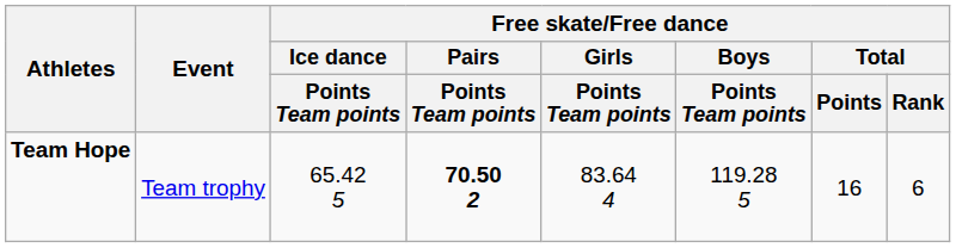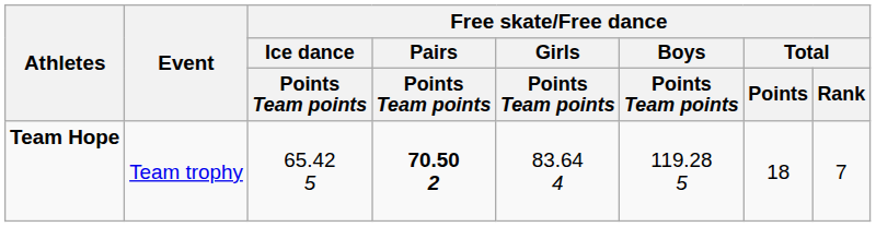 <table class="wikitable" style="font-size:90%">
 <tr>
 <th rowspan=3>Athletes</th>
 <th rowspan=3>Event</th>
 <th colspan=6>Free skate/Free dance</th>
 </tr>
 <tr style="font-size:95%">
 <th>Ice dance</th>
 <th>Pairs</th>
 <th>Girls</th>
 <th>Boys</th>
 <th colspan=2>Total</th>
 </tr>
 <tr style="font-size:95%">
 <th>Points<br><em>Team points</em></th>
 <th>Points<br><em>Team points</em></th>
 <th>Points<br><em>Team points</em></th>
 <th>Points<br><em>Team points</em></th>
 <th>Points</th>
 <th>Rank</th>
 </tr>
 <tr align=center>
 <td align=left><strong>Team Hope</strong><br><br><br><br></td>
 <td align=left><a href='#'>Team trophy</a></td>
 <td>65.42<br><em>5</em></td>
 <td><strong>70.50<br><em>2</em></strong></td>
 <td>83.64<br><em>4</em></td>
 <td>119.28<br><em>5</em></td>
-<td>16</td>
-<td>6</td>
+<td>18</td>
+<td>7</td>
 </tr>
 </table>
